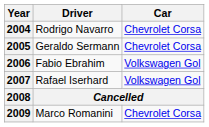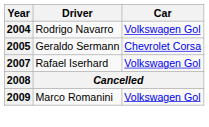 <table class="wikitable" style="font-size: 95%;">
 <tr>
 <th>Year</th>
 <th>Driver</th>
 <th>Car</th>
 </tr>
 <tr>
 <th>2004</th>
 <td> Rodrigo Navarro</td>
-<td><a href='#'>Chevrolet Corsa</a></td>
+<td><a href='#'>Volkswagen Gol</a></td>
 </tr>
 <tr>
 <th>2005</th>
 <td> Geraldo Sermann</td>
 <td><a href='#'>Chevrolet Corsa</a></td>
-</tr>
-<tr>
-<th>2006</th>
-<td> Fabio Ebrahim</td>
-<td><a href='#'>Volkswagen Gol</a></td>
 </tr>
 <tr>
 <th>2007</th>
 <td> Rafael Iserhard</td>
 <td><a href='#'>Volkswagen Gol</a></td>
 </tr>
 <tr>
 <th>2008</th>
 <th colspan=2><em>Cancelled</em></th>
 </tr>
 <tr>
 <th>2009</th>
 <td> Marco Romanini</td>
-<td><a href='#'>Chevrolet Corsa</a></td>
+<td><a href='#'>Volkswagen Gol</a></td>
 </tr>
 </table>
